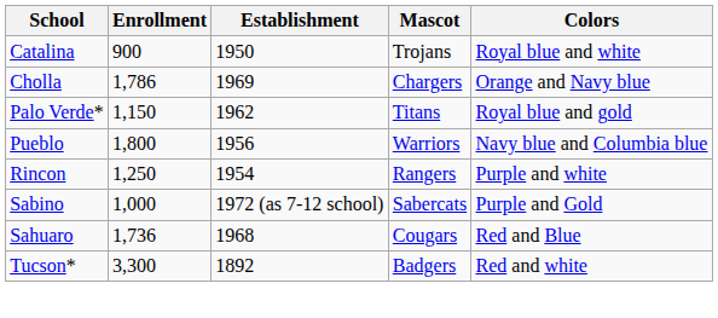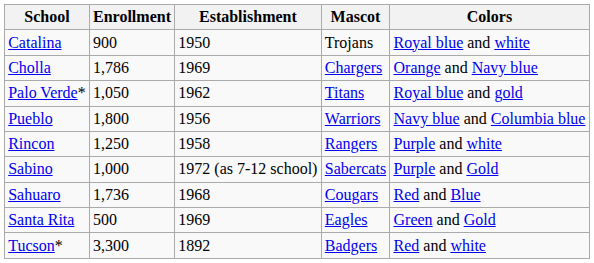 <table class="wikitable sortable">
 <tr>
 <th scope="col">School</th>
 <th scope="col">Enrollment</th>
 <th scope="col">Establishment</th>
 <th scope="col" class="unsortable">Mascot</th>
 <th scope="col" class="unsortable">Colors</th>
 </tr>
 <tr>
 <td><a href='#'>Catalina</a></td>
 <td>900</td>
 <td>1950</td>
 <td>Trojans</td>
 <td><a href='#'>Royal blue</a> and <a href='#'>white</a></td>
 </tr>
 <tr>
 <td><a href='#'>Cholla</a></td>
 <td>1,786</td>
 <td>1969</td>
 <td><a href='#'>Chargers</a></td>
 <td><a href='#'>Orange</a> and <a href='#'>Navy blue</a></td>
 </tr>
 <tr>
 <td><a href='#'>Palo Verde</a>*</td>
-<td>1,150</td>
+<td>1,050</td>
 <td>1962</td>
 <td><a href='#'>Titans</a></td>
 <td><a href='#'>Royal blue</a> and <a href='#'>gold</a></td>
 </tr>
 <tr>
 <td><a href='#'>Pueblo</a></td>
 <td>1,800</td>
 <td>1956</td>
 <td><a href='#'>Warriors</a></td>
 <td><a href='#'>Navy blue</a> and <a href='#'>Columbia blue</a></td>
 </tr>
 <tr>
 <td><a href='#'>Rincon</a></td>
 <td>1,250</td>
-<td>1954</td>
+<td>1958</td>
 <td><a href='#'>Rangers</a></td>
 <td><a href='#'>Purple</a> and <a href='#'>white</a></td>
 </tr>
 <tr>
 <td><a href='#'>Sabino</a></td>
 <td>1,000</td>
 <td>1972 (as 7-12 school)</td>
 <td><a href='#'>Sabercats</a></td>
 <td><a href='#'>Purple</a> and <a href='#'>Gold</a></td>
 </tr>
 <tr>
 <td><a href='#'>Sahuaro</a></td>
 <td>1,736</td>
 <td>1968</td>
 <td><a href='#'>Cougars</a></td>
 <td><a href='#'>Red</a> and <a href='#'>Blue</a></td>
 </tr>
 <tr>
+<td><a href='#'>Santa Rita</a></td>
+<td>500</td>
+<td>1969</td>
+<td><a href='#'>Eagles</a></td>
+<td><a href='#'>Green</a> and <a href='#'>Gold</a></td>
+</tr>
+<tr>
 <td><a href='#'>Tucson</a>*</td>
 <td>3,300</td>
 <td>1892</td>
 <td><a href='#'>Badgers</a></td>
 <td><a href='#'>Red</a> and <a href='#'>white</a></td>
 </tr>
 </table>
